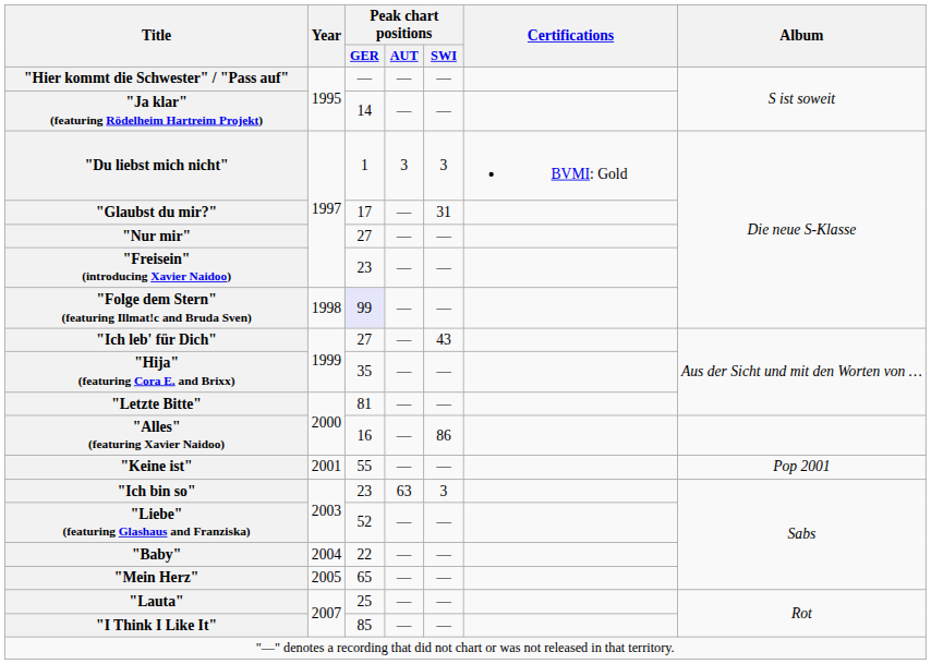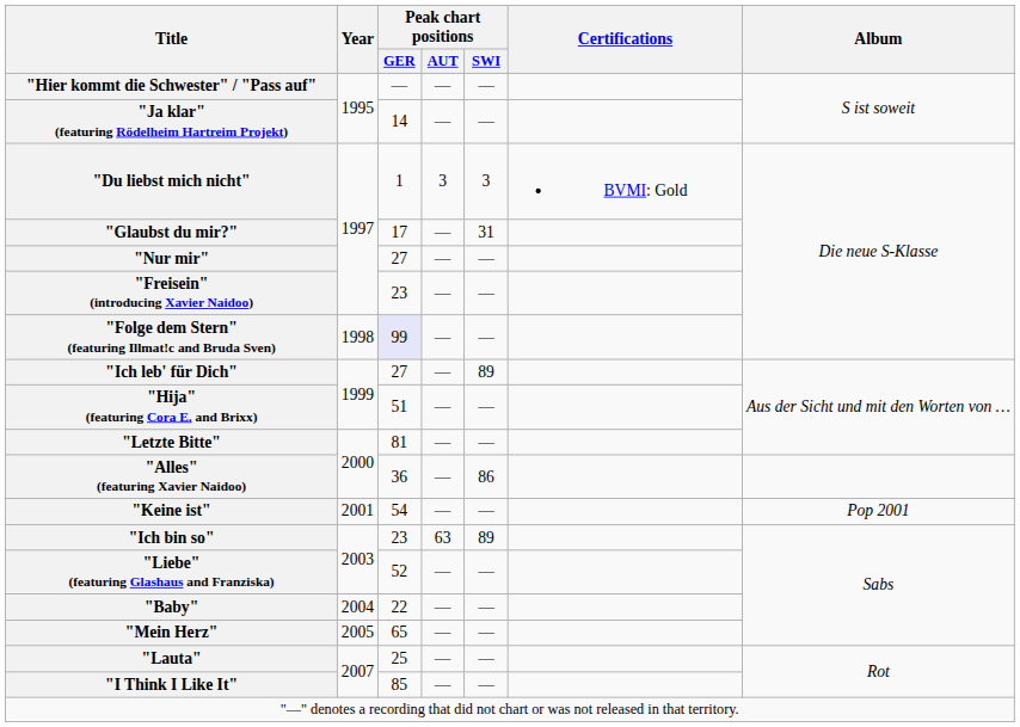 <table class="wikitable plainrowheaders" style="text-align:center;">
 <tr>
 <th scope="col" rowspan="2" style="width:20em;">Title</th>
 <th scope="col" rowspan="2">Year</th>
 <th scope="col" colspan="3">Peak chart positions</th>
 <th scope="col" rowspan="2" style="width:14em;"><a href='#'>Certifications</a></th>
 <th scope="col" rowspan="2">Album</th>
 </tr>
 <tr>
 <th scope="col" style="width:2.5em;font-size:90%;"><a href='#'>GER</a></th>
 <th scope="col" style="width:2.5em;font-size:90%;"><a href='#'>AUT</a></th>
 <th scope="col" style="width:2.5em;font-size:90%;"><a href='#'>SWI</a></th>
 </tr>
 <tr>
 <th scope="row">"Hier kommt die Schwester" / "Pass auf"</th>
 <td rowspan="2">1995</td>
 <td>—</td>
 <td>—</td>
 <td>—</td>
 <td></td>
 <td rowspan="2"><em>S ist soweit</em></td>
 </tr>
 <tr>
 <th scope="row">"Ja klar" <br><small>(featuring <a href='#'>Rödelheim Hartreim Projekt</a>)</small></th>
 <td>14</td>
 <td>—</td>
 <td>—</td>
 <td></td>
 </tr>
 <tr>
 <th scope="row">"Du liebst mich nicht"</th>
 <td rowspan="4">1997</td>
 <td>1</td>
 <td>3</td>
 <td>3</td>
 <td><br><ul><li><a href='#'>BVMI</a>: Gold</li></ul></td>
 <td rowspan="5"><em>Die neue S-Klasse</em></td>
 </tr>
 <tr>
 <th scope="row">"Glaubst du mir?"</th>
 <td>17</td>
 <td>—</td>
 <td>31</td>
 <td></td>
 </tr>
 <tr>
 <th scope="row">"Nur mir"</th>
 <td>27</td>
 <td>—</td>
 <td>—</td>
 <td></td>
 </tr>
 <tr>
 <th scope="row">"Freisein" <br><small>(introducing <a href='#'>Xavier Naidoo</a>)</small></th>
 <td>23</td>
 <td>—</td>
 <td>—</td>
 <td></td>
 </tr>
 <tr>
 <th scope="row">"Folge dem Stern" <br><small>(featuring Illmat!c and Bruda Sven)</small></th>
 <td>1998</td>
 <td style="background: lavender;">99</td>
 <td>—</td>
 <td>—</td>
 <td></td>
 </tr>
 <tr>
 <th scope="row">"Ich leb' für Dich"</th>
 <td rowspan="2">1999</td>
 <td>27</td>
 <td>—</td>
-<td>43</td>
+<td>89</td>
 <td></td>
 <td rowspan="3"><em>Aus der Sicht und mit den Worten von …</em></td>
 </tr>
 <tr>
 <th scope="row">"Hija" <br><small>(featuring <a href='#'>Cora E.</a> and Brixx)</small></th>
-<td>35</td>
+<td>51</td>
 <td>—</td>
 <td>—</td>
 <td></td>
 </tr>
 <tr>
 <th scope="row">"Letzte Bitte"</th>
 <td rowspan="2">2000</td>
 <td>81</td>
 <td>—</td>
 <td>—</td>
 <td></td>
 </tr>
 <tr>
 <th scope="row">"Alles" <br><small>(featuring Xavier Naidoo)</small></th>
-<td>16</td>
+<td>36</td>
 <td>—</td>
 <td>86</td>
 <td></td>
 <td></td>
 </tr>
 <tr>
 <th scope="row">"Keine ist"</th>
 <td>2001</td>
-<td>55</td>
+<td>54</td>
 <td>—</td>
 <td>—</td>
 <td></td>
 <td><em>Pop 2001</em></td>
 </tr>
 <tr>
 <th scope="row">"Ich bin so"</th>
 <td rowspan="2">2003</td>
 <td>23</td>
 <td>63</td>
-<td>3</td>
+<td>89</td>
 <td></td>
 <td rowspan="4"><em>Sabs</em></td>
 </tr>
 <tr>
 <th scope="row">"Liebe" <br><small>(featuring <a href='#'>Glashaus</a> and Franziska)</small></th>
 <td>52</td>
 <td>—</td>
 <td>—</td>
 <td></td>
 </tr>
 <tr>
 <th scope="row">"Baby"</th>
 <td>2004</td>
 <td>22</td>
 <td>—</td>
 <td>—</td>
 <td></td>
 </tr>
 <tr>
 <th scope="row">"Mein Herz"</th>
 <td>2005</td>
 <td>65</td>
 <td>—</td>
 <td>—</td>
 <td></td>
 </tr>
 <tr>
 <th scope="row">"Lauta"</th>
 <td rowspan="2">2007</td>
 <td>25</td>
 <td>—</td>
 <td>—</td>
 <td></td>
 <td rowspan="2"><em>Rot</em></td>
 </tr>
 <tr>
 <th scope="row">"I Think I Like It"</th>
 <td>85</td>
 <td>—</td>
 <td>—</td>
 <td></td>
 </tr>
 <tr>
 <td colspan="14" style="font-size:90%">"—" denotes a recording that did not chart or was not released in that territory.</td>
 </tr>
 </table>
